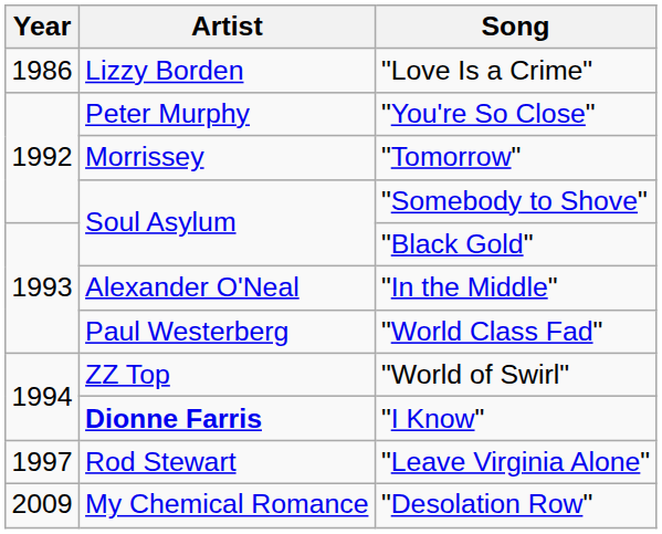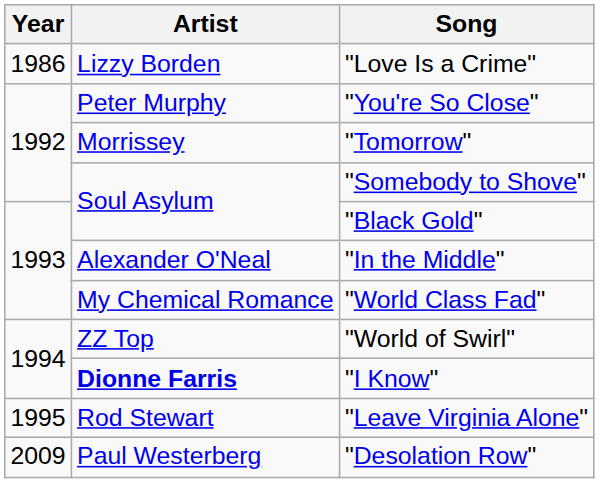 <table class="wikitable">
 <tr>
 <th>Year</th>
 <th>Artist</th>
 <th>Song</th>
 </tr>
 <tr>
 <td>1986</td>
 <td><a href='#'>Lizzy Borden</a></td>
 <td>"Love Is a Crime"</td>
 </tr>
 <tr>
 <td rowspan="3">1992</td>
 <td><a href='#'>Peter Murphy</a></td>
 <td>"<a href='#'>You're So Close</a>"</td>
 </tr>
 <tr>
 <td><a href='#'>Morrissey</a></td>
 <td>"<a href='#'>Tomorrow</a>"</td>
 </tr>
 <tr>
 <td rowspan=2><a href='#'>Soul Asylum</a></td>
 <td>"<a href='#'>Somebody to Shove</a>"</td>
 </tr>
 <tr>
 <td rowspan="3">1993</td>
 <td>"<a href='#'>Black Gold</a>"</td>
 </tr>
 <tr>
 <td><a href='#'>Alexander O'Neal</a></td>
 <td>"<a href='#'>In the Middle</a>"</td>
 </tr>
 <tr>
-<td><a href='#'>Paul Westerberg</a></td>
+<td><a href='#'>My Chemical Romance</a></td>
 <td>"<a href='#'>World Class Fad</a>"</td>
 </tr>
 <tr>
 <td rowspan="2">1994</td>
 <td><a href='#'>ZZ Top</a></td>
 <td>"World of Swirl"</td>
 </tr>
 <tr>
 <td><strong><a href='#'>Dionne Farris</a></strong></td>
 <td>"<a href='#'>I Know</a>"</td>
 </tr>
 <tr>
-<td>1997</td>
+<td>1995</td>
 <td><a href='#'>Rod Stewart</a></td>
 <td>"<a href='#'>Leave Virginia Alone</a>"</td>
 </tr>
 <tr>
 <td>2009</td>
-<td><a href='#'>My Chemical Romance</a></td>
+<td><a href='#'>Paul Westerberg</a></td>
 <td>"<a href='#'>Desolation Row</a>"</td>
 </tr>
 </table>
